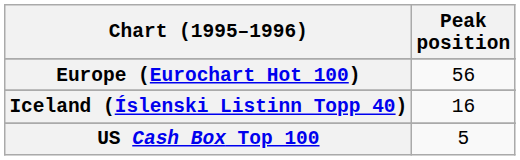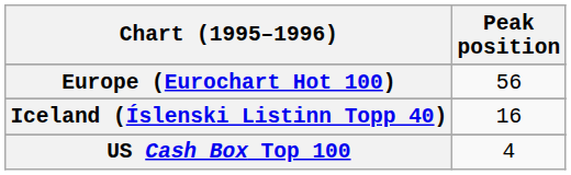 <table class="wikitable sortable plainrowheaders" style="text-align:center">
 <tr>
 <th scope="col">Chart (1995–1996)</th>
 <th scope="col">Peak<br>position</th>
 </tr>
 <tr>
 </tr>
 <tr>
 </tr>
 <tr>
 </tr>
 <tr>
 <th scope="row">Europe (<a href='#'>Eurochart Hot 100</a>)</th>
 <td>56</td>
 </tr>
 <tr>
 </tr>
 <tr>
 <th scope="row">Iceland (<a href='#'>Íslenski Listinn Topp 40</a>)</th>
 <td>16</td>
 </tr>
 <tr>
 </tr>
 <tr>
 </tr>
 <tr>
 </tr>
 <tr>
 </tr>
 <tr>
 </tr>
 <tr>
 </tr>
 <tr>
 </tr>
 <tr>
 <th scope="row">US <a href='#'><em>Cash Box</em> Top 100</a></th>
-<td>5</td>
+<td>4</td>
 </tr>
 </table>
